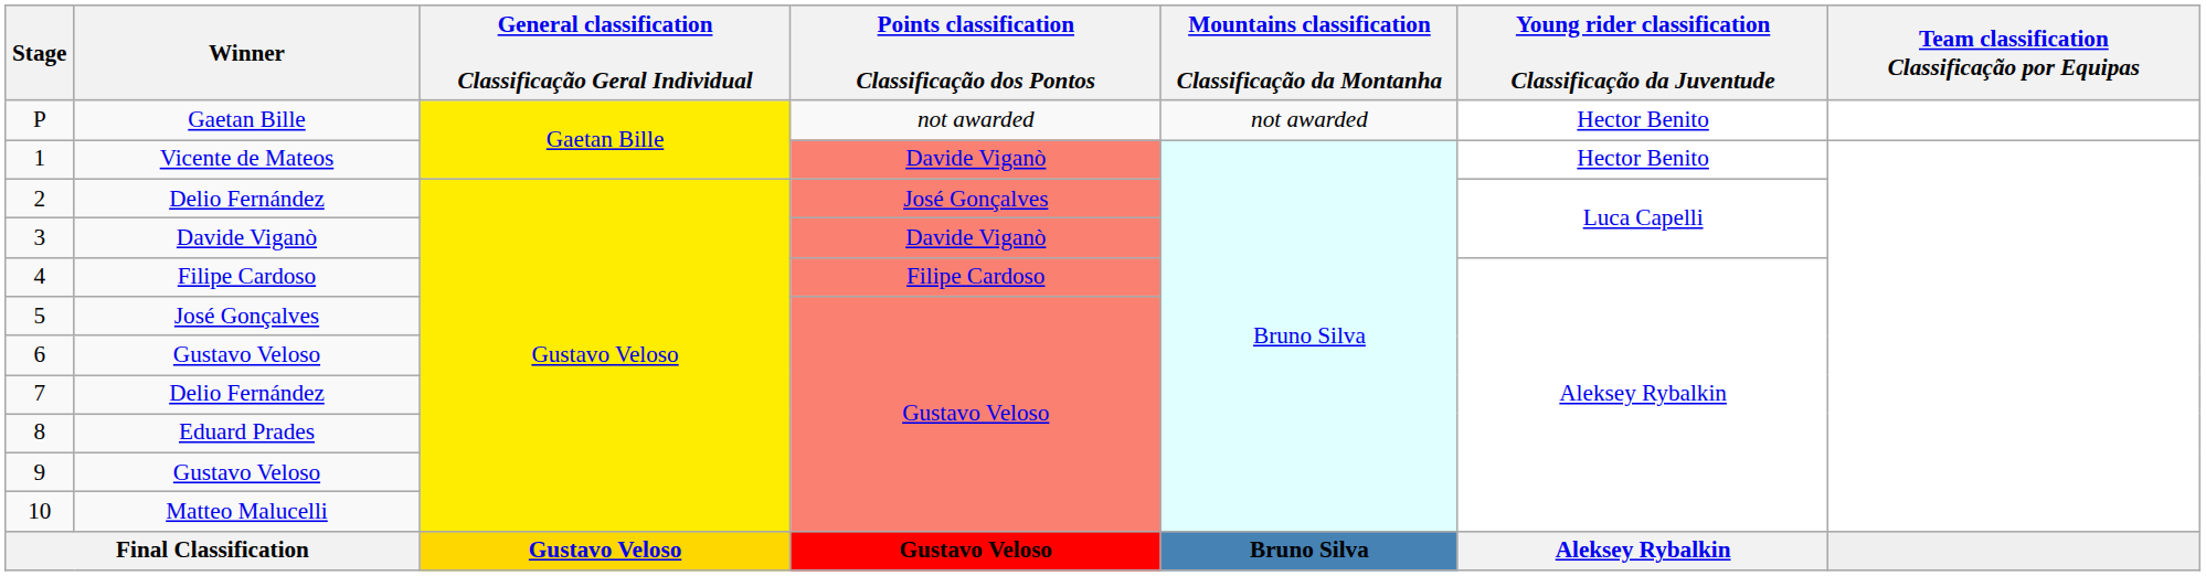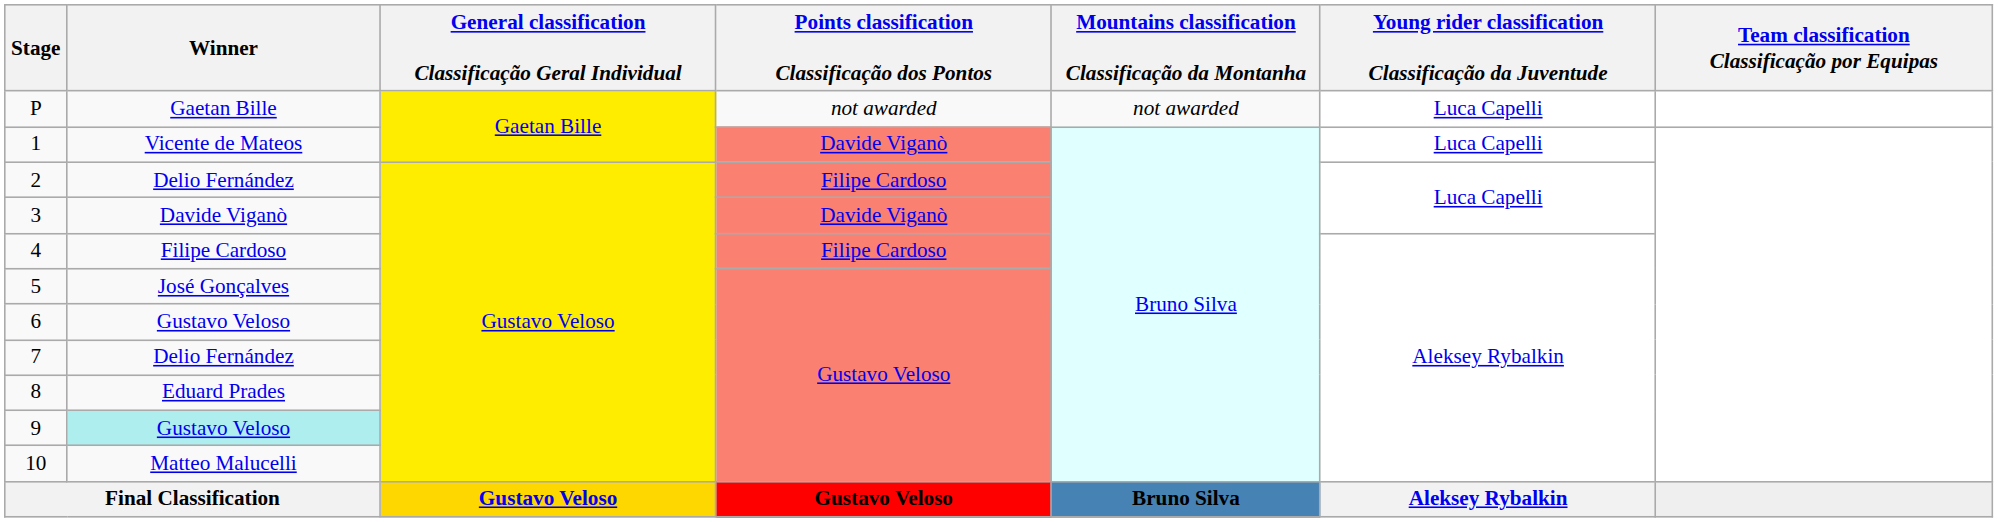 <table class="wikitable" style="text-align: center; font-size:smaller;">
 <tr>
 <th style="width:1%;">Stage</th>
 <th style="width:14%;">Winner</th>
 <th style="width:12%;"><a href='#'>General classification</a><br><br><em>Classificação Geral Individual</em></th>
 <th style="width:12%;"><a href='#'>Points classification</a><br><br><em>Classificação dos Pontos</em></th>
 <th style="width:12%;"><a href='#'>Mountains classification</a><br><br><em>Classificação da Montanha</em></th>
 <th style="width:12%;"><a href='#'>Young rider classification</a><br><br><em>Classificação da Juventude</em></th>
 <th style="width:12%;"><a href='#'>Team classification</a><br><em>Classificação por Equipas</em></th>
 </tr>
 <tr>
 <td>P</td>
 <td><a href='#'>Gaetan Bille</a></td>
 <td style="background:#FFED00" rowspan="2"><a href='#'>Gaetan Bille</a></td>
 <td><em>not awarded</em></td>
 <td><em>not awarded</em></td>
-<td style="background:White"><a href='#'>Hector Benito</a></td>
+<td style="background:White"><a href='#'>Luca Capelli</a></td>
 <td style="background:White"></td>
 </tr>
 <tr>
 <td>1</td>
 <td><a href='#'>Vicente de Mateos</a></td>
 <td style="background:salmon"><a href='#'>Davide Viganò</a></td>
 <td style="background:LightCyan" rowspan="10"><a href='#'>Bruno Silva</a></td>
-<td style="background:White"><a href='#'>Hector Benito</a></td>
+<td style="background:White"><a href='#'>Luca Capelli</a></td>
 <td style="background:White" rowspan="10"></td>
 </tr>
 <tr>
 <td>2</td>
 <td><a href='#'>Delio Fernández</a></td>
 <td style="background:#FFED00" rowspan="9"><a href='#'>Gustavo Veloso</a></td>
-<td style="background:salmon"><a href='#'>José Gonçalves</a></td>
+<td style="background:salmon"><a href='#'>Filipe Cardoso</a></td>
 <td style="background:White" rowspan="2"><a href='#'>Luca Capelli</a></td>
 </tr>
 <tr>
 <td>3</td>
 <td><a href='#'>Davide Viganò</a></td>
 <td style="background:salmon"><a href='#'>Davide Viganò</a></td>
 </tr>
 <tr>
 <td>4</td>
 <td><a href='#'>Filipe Cardoso</a></td>
 <td style="background:salmon"><a href='#'>Filipe Cardoso</a></td>
 <td style="background:White" rowspan="7"><a href='#'>Aleksey Rybalkin</a></td>
 </tr>
 <tr>
 <td>5</td>
 <td><a href='#'>José Gonçalves</a></td>
 <td style="background:salmon" rowspan="6"><a href='#'>Gustavo Veloso</a></td>
 </tr>
 <tr>
 <td>6</td>
 <td><a href='#'>Gustavo Veloso</a></td>
 </tr>
 <tr>
 <td>7</td>
 <td><a href='#'>Delio Fernández</a></td>
 </tr>
 <tr>
 <td>8</td>
 <td><a href='#'>Eduard Prades</a></td>
 </tr>
 <tr>
 <td>9</td>
-<td><a href='#'>Gustavo Veloso</a></td>
+<td style="background: paleturquoise;"><a href='#'>Gustavo Veloso</a></td>
 </tr>
 <tr>
 <td>10</td>
 <td><a href='#'>Matteo Malucelli</a></td>
 </tr>
 <tr>
 <th colspan=2><strong>Final Classification</strong></th>
 <th style="background:gold; width:15%;"><a href='#'>Gustavo Veloso</a></th>
 <th style="background:red; width:15%;">Gustavo Veloso</th>
 <th style="background:steelblue;">Bruno Silva</th>
 <th style="background:offwhite; width:15%;"><a href='#'>Aleksey Rybalkin</a></th>
 <th style="background:#efefef; width:15%;"></th>
 </tr>
 </table>
